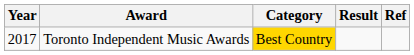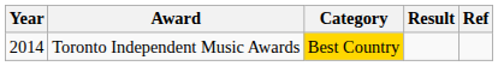 <table class="wikitable">
 <tr>
 <th>Year</th>
 <th>Award</th>
 <th>Category</th>
 <th>Result</th>
 <th>Ref</th>
 </tr>
 <tr>
-<td>2017</td>
+<td>2014</td>
 <td>Toronto Independent Music Awards</td>
 <td style="background: gold;">Best Country</td>
 <td></td>
 <td></td>
 </tr>
 </table>
